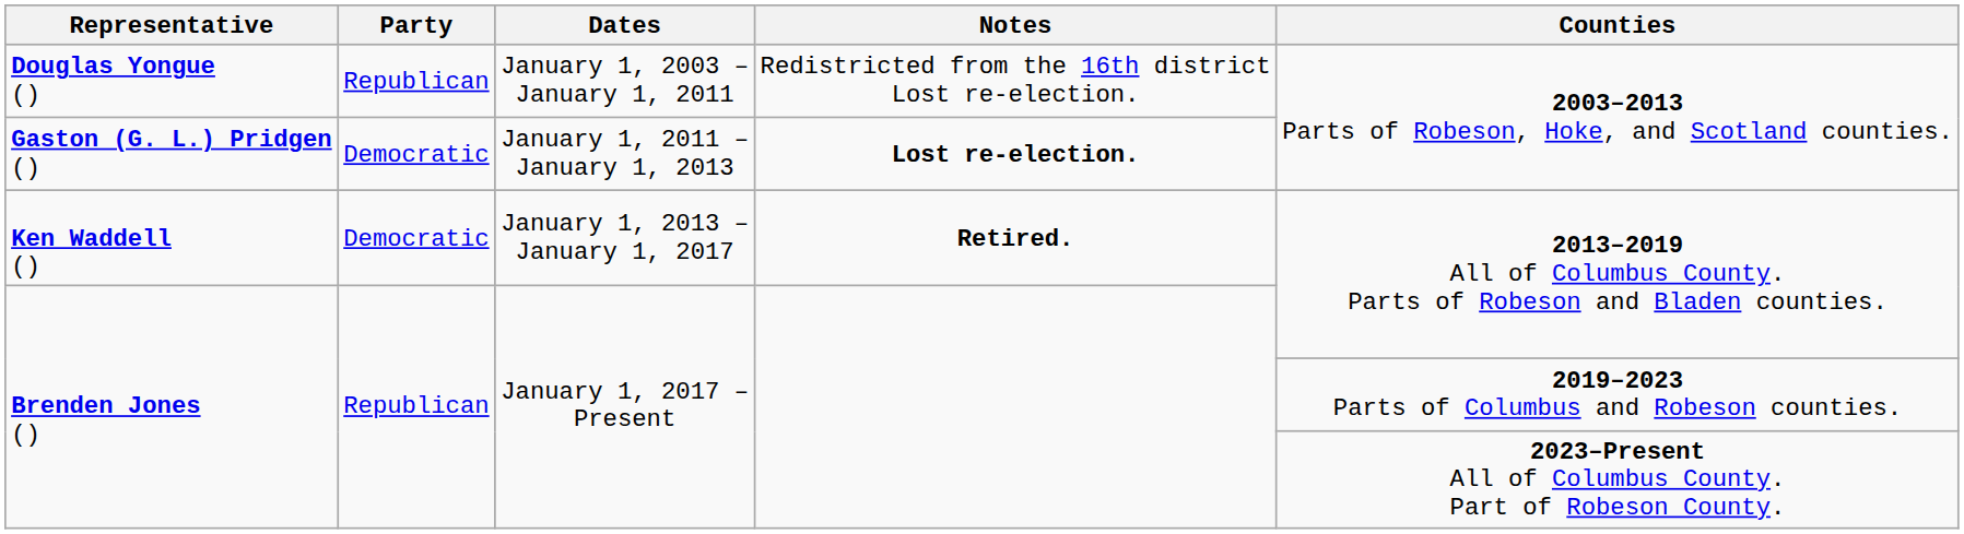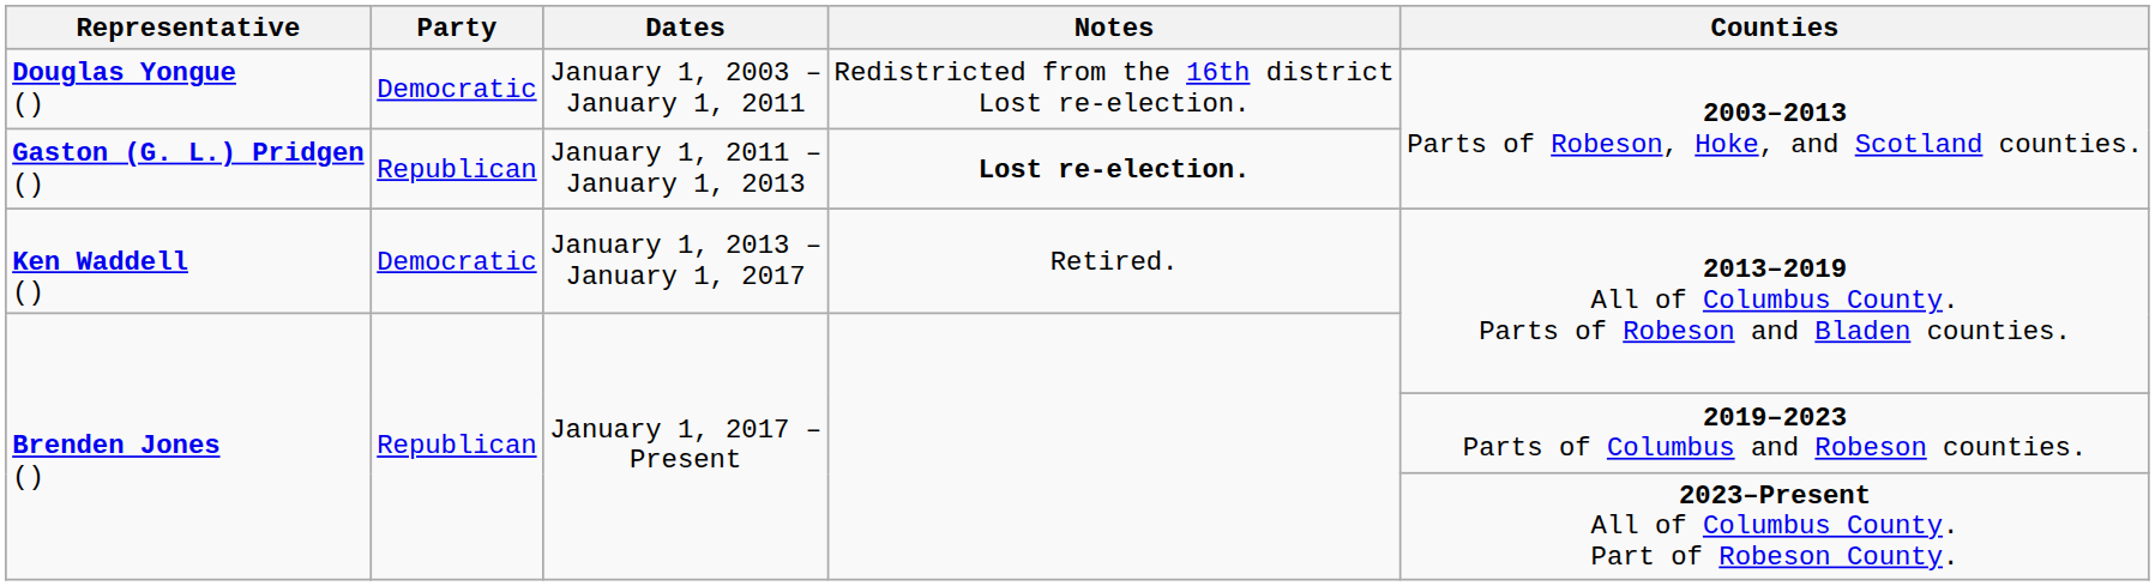 <table class=wikitable style="text-align:center">
 <tr>
 <th>Representative</th>
 <th>Party</th>
 <th>Dates</th>
 <th>Notes</th>
 <th>Counties</th>
 </tr>
 <tr style="height:3em">
 <td align=left><strong><a href='#'>Douglas Yongue</a></strong><br>()</td>
-<td><a href='#'>Republican</a></td>
+<td><a href='#'>Democratic</a></td>
 <td nowrap>January 1, 2003 – <br> January 1, 2011</td>
 <td>Redistricted from the <a href='#'>16th</a> district <br> Lost re-election.</td>
 <td rowspan=2><strong>2003–2013</strong> <br> Parts of <a href='#'>Robeson</a>, <a href='#'>Hoke</a>, and <a href='#'>Scotland</a> counties.</td>
 </tr>
 <tr style="height:3em">
 <td align=left><strong><a href='#'>Gaston (G. L.) Pridgen</a></strong><br>()</td>
-<td><a href='#'>Democratic</a></td>
+<td><a href='#'>Republican</a></td>
 <td nowrap>January 1, 2011 – <br> January 1, 2013</td>
 <td><strong>Lost re-election.</strong></td>
 </tr>
 <tr style="height:3em">
 <td align=left><br><strong><a href='#'>Ken Waddell</a></strong><br>()</td>
 <td><a href='#'>Democratic</a></td>
 <td nowrap>January 1, 2013 – <br> January 1, 2017</td>
-<td><strong>Retired.</strong></td>
+<td>Retired.</td>
 <td rowspan=2><strong>2013–2019</strong> <br> All of <a href='#'>Columbus County</a>. <br> Parts of <a href='#'>Robeson</a> and <a href='#'>Bladen</a> counties.</td>
 </tr>
 <tr style="height:3em">
 <td rowspan=3 align=left><br><strong><a href='#'>Brenden Jones</a></strong><br>()</td>
 <td rowspan=3 ><a href='#'>Republican</a></td>
 <td rowspan=3 nowrap>January 1, 2017 – <br> Present</td>
 <td rowspan=3></td>
 </tr>
 <tr style="height:3em">
 <td><strong>2019–2023</strong> <br> Parts of <a href='#'>Columbus</a> and <a href='#'>Robeson</a> counties.</td>
 </tr>
 <tr style="height:3em">
 <td><strong>2023–Present</strong> <br> All of <a href='#'>Columbus County</a>. <br> Part of <a href='#'>Robeson County</a>.</td>
 </tr>
 </table>
